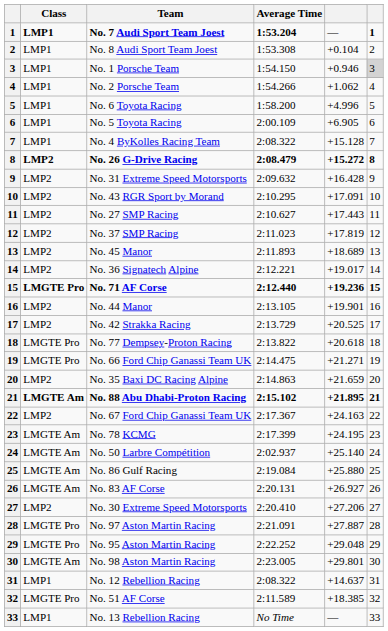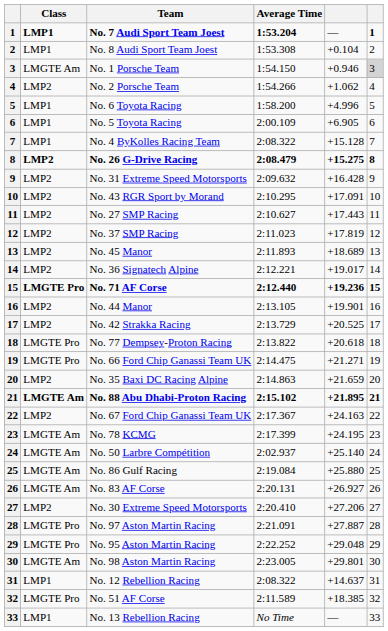 <table class="wikitable" style="font-size: 90%;">
 <tr>
 <th scope="col"></th>
 <th scope="col">Class</th>
 <th scope="col">Team</th>
 <th scope="col">Average Time</th>
 <th scope="col"></th>
 <th scope="col"></th>
 </tr>
 <tr>
 <th scope="row">1</th>
 <td><strong>LMP1</strong></td>
 <td><strong>No. 7 <a href='#'>Audi Sport Team Joest</a></strong></td>
 <td><strong>1:53.204</strong></td>
 <td><strong>—</strong></td>
 <td><strong>1</strong></td>
 </tr>
 <tr>
 <th scope="row">2</th>
 <td>LMP1</td>
 <td>No. 8 <a href='#'>Audi Sport Team Joest</a></td>
 <td>1:53.308</td>
 <td>+0.104</td>
 <td>2</td>
 </tr>
 <tr>
 <th scope="row">3</th>
-<td>LMP1</td>
+<td>LMGTE Am</td>
 <td>No. 1 <a href='#'>Porsche Team</a></td>
 <td>1:54.150</td>
 <td>+0.946</td>
 <td style="background: lightgrey;">3</td>
 </tr>
 <tr>
 <th scope="row">4</th>
-<td>LMP1</td>
+<td>LMP2</td>
 <td>No. 2 <a href='#'>Porsche Team</a></td>
 <td>1:54.266</td>
 <td>+1.062</td>
 <td>4</td>
 </tr>
 <tr>
 <th scope="row">5</th>
 <td>LMP1</td>
 <td>No. 6 <a href='#'>Toyota Racing</a></td>
 <td>1:58.200</td>
 <td>+4.996</td>
 <td>5</td>
 </tr>
 <tr>
 <th scope="row">6</th>
 <td>LMP1</td>
 <td>No. 5 <a href='#'>Toyota Racing</a></td>
 <td>2:00.109</td>
 <td>+6.905</td>
 <td>6</td>
 </tr>
 <tr>
 <th scope="row">7</th>
 <td>LMP1</td>
 <td>No. 4 <a href='#'>ByKolles Racing Team</a></td>
 <td>2:08.322</td>
 <td>+15.128</td>
 <td>7</td>
 </tr>
 <tr>
 <th scope="row">8</th>
 <td><strong>LMP2</strong></td>
 <td><strong>No. 26 <a href='#'>G-Drive Racing</a></strong></td>
 <td><strong>2:08.479</strong></td>
-<td><strong>+15.272</strong></td>
+<td><strong>+15.275</strong></td>
 <td><strong>8</strong></td>
 </tr>
 <tr>
 <th scope="row">9</th>
 <td>LMP2</td>
 <td>No. 31 <a href='#'>Extreme Speed Motorsports</a></td>
 <td>2:09.632</td>
 <td>+16.428</td>
 <td>9</td>
 </tr>
 <tr>
 <th scope="row">10</th>
 <td>LMP2</td>
 <td>No. 43 <a href='#'>RGR Sport by Morand</a></td>
 <td>2:10.295</td>
 <td>+17.091</td>
 <td>10</td>
 </tr>
 <tr>
 <th scope="row">11</th>
 <td>LMP2</td>
 <td>No. 27 <a href='#'>SMP Racing</a></td>
 <td>2:10.627</td>
 <td>+17.443</td>
 <td>11</td>
 </tr>
 <tr>
 <th scope="row">12</th>
 <td>LMP2</td>
 <td>No. 37 <a href='#'>SMP Racing</a></td>
 <td>2:11.023</td>
 <td>+17.819</td>
 <td>12</td>
 </tr>
 <tr>
 <th scope="row">13</th>
 <td>LMP2</td>
 <td>No. 45 <a href='#'>Manor</a></td>
 <td>2:11.893</td>
 <td>+18.689</td>
 <td>13</td>
 </tr>
 <tr>
 <th scope="row">14</th>
 <td>LMP2</td>
 <td>No. 36 <a href='#'>Signatech</a> <a href='#'>Alpine</a></td>
 <td>2:12.221</td>
 <td>+19.017</td>
 <td>14</td>
 </tr>
 <tr>
 <th scope="row">15</th>
 <td><strong>LMGTE Pro</strong></td>
 <td><strong>No. 71 <a href='#'>AF Corse</a></strong></td>
 <td><strong>2:12.440</strong></td>
 <td><strong>+19.236</strong></td>
 <td><strong>15</strong></td>
 </tr>
 <tr>
 <th scope="row">16</th>
 <td>LMP2</td>
 <td>No. 44 <a href='#'>Manor</a></td>
 <td>2:13.105</td>
 <td>+19.901</td>
 <td>16</td>
 </tr>
 <tr>
 <th scope="row">17</th>
 <td>LMP2</td>
 <td>No. 42 <a href='#'>Strakka Racing</a></td>
 <td>2:13.729</td>
 <td>+20.525</td>
 <td>17</td>
 </tr>
 <tr>
 <th scope="row">18</th>
 <td>LMGTE Pro</td>
 <td>No. 77 <a href='#'>Dempsey</a>-<a href='#'>Proton Racing</a></td>
 <td>2:13.822</td>
 <td>+20.618</td>
 <td>18</td>
 </tr>
 <tr>
 <th scope="row">19</th>
 <td>LMGTE Pro</td>
 <td>No. 66 <a href='#'>Ford Chip Ganassi Team UK</a></td>
 <td>2:14.475</td>
 <td>+21.271</td>
 <td>19</td>
 </tr>
 <tr>
 <th scope="row">20</th>
 <td>LMP2</td>
 <td>No. 35 <a href='#'>Baxi DC Racing</a> <a href='#'>Alpine</a></td>
 <td>2:14.863</td>
 <td>+21.659</td>
 <td>20</td>
 </tr>
 <tr>
 <th scope="row">21</th>
 <td><strong>LMGTE Am</strong></td>
 <td><strong>No. 88 <a href='#'>Abu Dhabi-Proton Racing</a></strong></td>
 <td><strong>2:15.102</strong></td>
 <td><strong>+21.895</strong></td>
 <td><strong>21</strong></td>
 </tr>
 <tr>
 <th scope="row">22</th>
 <td>LMP2</td>
 <td>No. 67 <a href='#'>Ford Chip Ganassi Team UK</a></td>
 <td>2:17.367</td>
 <td>+24.163</td>
 <td>22</td>
 </tr>
 <tr>
 <th scope="row">23</th>
 <td>LMGTE Am</td>
 <td>No. 78 <a href='#'>KCMG</a></td>
 <td>2:17.399</td>
 <td>+24.195</td>
 <td>23</td>
 </tr>
 <tr>
 <th scope="row">24</th>
 <td>LMGTE Am</td>
 <td>No. 50 <a href='#'>Larbre Compétition</a></td>
 <td>2:02.937</td>
 <td>+25.140</td>
 <td>24</td>
 </tr>
 <tr>
 <th scope="row">25</th>
 <td>LMGTE Am</td>
 <td>No. 86 Gulf Racing</td>
 <td>2:19.084</td>
 <td>+25.880</td>
 <td>25</td>
 </tr>
 <tr>
 <th scope="row">26</th>
 <td>LMGTE Am</td>
 <td>No. 83 <a href='#'>AF Corse</a></td>
 <td>2:20.131</td>
 <td>+26.927</td>
 <td>26</td>
 </tr>
 <tr>
 <th scope="row">27</th>
 <td>LMP2</td>
 <td>No. 30 <a href='#'>Extreme Speed Motorsports</a></td>
 <td>2:20.410</td>
 <td>+27.206</td>
 <td>27</td>
 </tr>
 <tr>
 <th scope="row">28</th>
 <td>LMGTE Pro</td>
 <td>No. 97 <a href='#'>Aston Martin Racing</a></td>
 <td>2:21.091</td>
 <td>+27.887</td>
 <td>28</td>
 </tr>
 <tr>
 <th scope="row">29</th>
 <td>LMGTE Pro</td>
 <td>No. 95 <a href='#'>Aston Martin Racing</a></td>
 <td>2:22.252</td>
 <td>+29.048</td>
 <td>29</td>
 </tr>
 <tr>
 <th scope="row">30</th>
 <td>LMGTE Am</td>
 <td>No. 98 <a href='#'>Aston Martin Racing</a></td>
 <td>2:23.005</td>
 <td>+29.801</td>
 <td>30</td>
 </tr>
 <tr>
 <th scope="row">31</th>
 <td>LMP1</td>
 <td>No. 12 <a href='#'>Rebellion Racing</a></td>
 <td>2:08.322</td>
 <td>+14.637</td>
 <td>31</td>
 </tr>
 <tr>
 <th scope="row">32</th>
 <td>LMGTE Pro</td>
 <td>No. 51 <a href='#'>AF Corse</a></td>
 <td>2:11.589</td>
 <td>+18.385</td>
 <td>32</td>
 </tr>
 <tr>
 <th scope="row">33</th>
 <td>LMP1</td>
 <td>No. 13 <a href='#'>Rebellion Racing</a></td>
 <td><em>No Time</em></td>
 <td>—</td>
 <td>33</td>
 </tr>
 </table>
